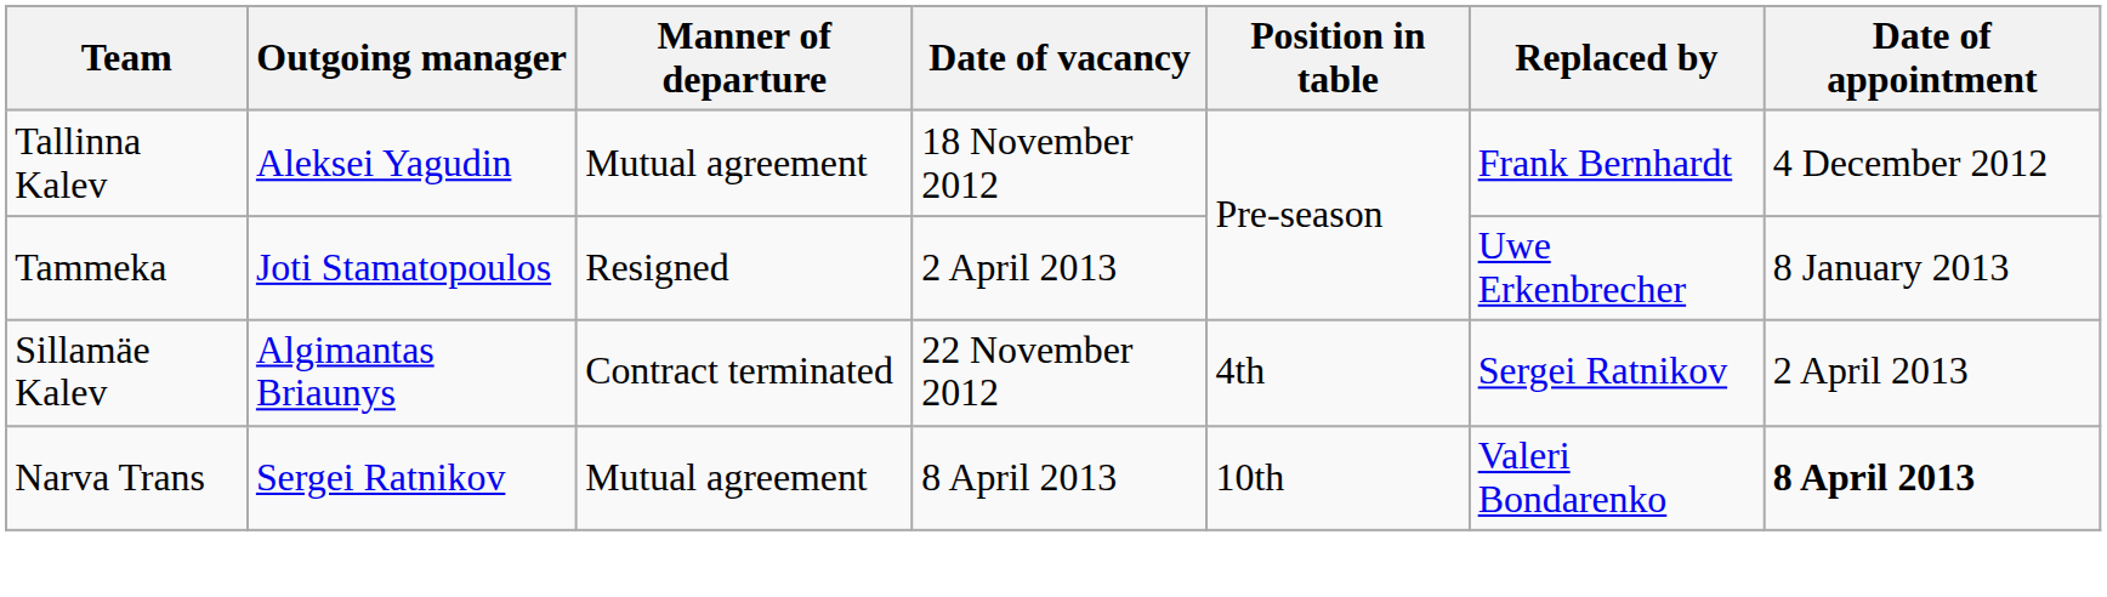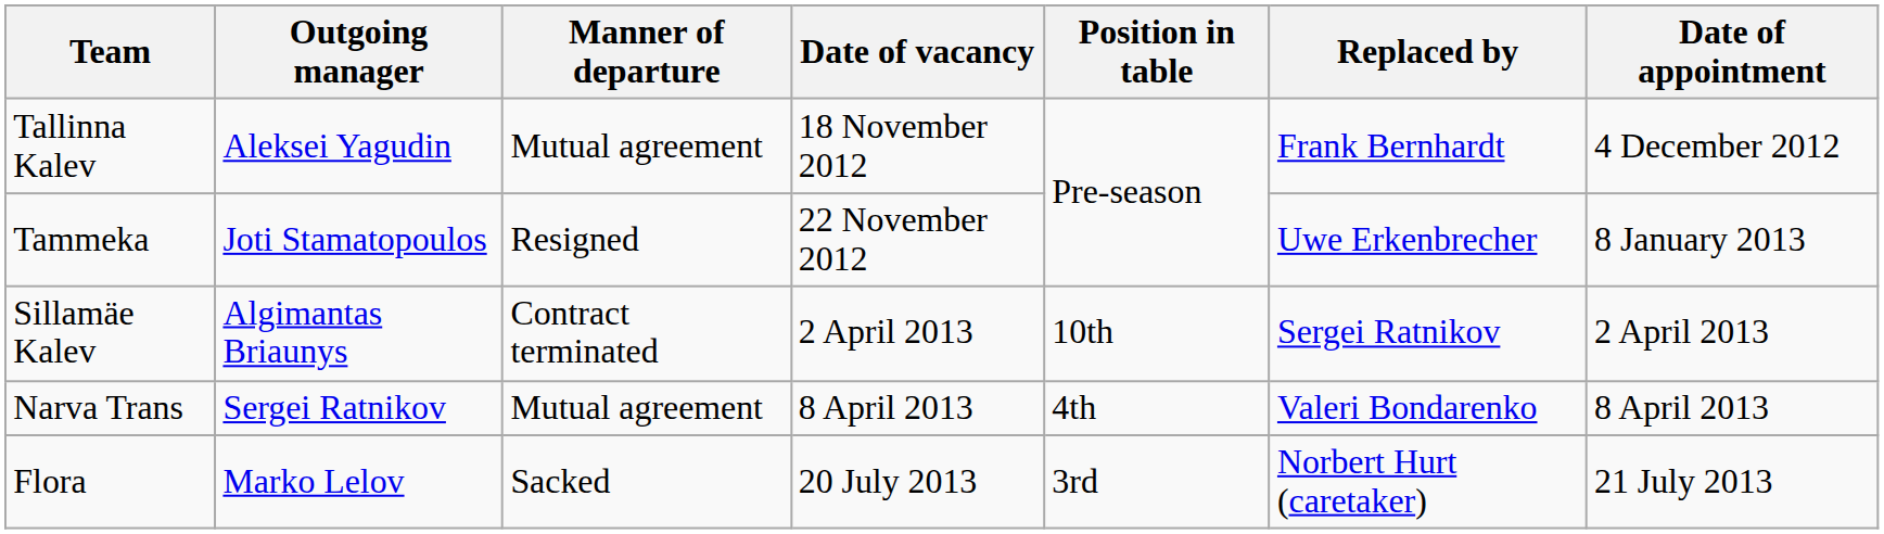 <table class="wikitable">
 <tr>
 <th>Team</th>
 <th>Outgoing manager</th>
 <th>Manner of departure</th>
 <th>Date of vacancy</th>
 <th>Position in table</th>
 <th>Replaced by</th>
 <th>Date of appointment</th>
 </tr>
 <tr>
 <td>Tallinna Kalev</td>
 <td> <a href='#'>Aleksei Yagudin</a></td>
 <td>Mutual agreement</td>
 <td>18 November 2012</td>
 <td rowspan=2>Pre-season</td>
 <td> <a href='#'>Frank Bernhardt</a></td>
 <td>4 December 2012</td>
 </tr>
 <tr>
 <td>Tammeka</td>
 <td> <a href='#'>Joti Stamatopoulos</a></td>
 <td>Resigned</td>
-<td>2 April 2013</td>
+<td>22 November 2012</td>
 <td> <a href='#'>Uwe Erkenbrecher</a></td>
 <td>8 January 2013</td>
 </tr>
 <tr>
 <td>Sillamäe Kalev</td>
 <td> <a href='#'>Algimantas Briaunys</a></td>
 <td>Contract terminated</td>
-<td>22 November 2012</td>
-<td>4th</td>
+<td>2 April 2013</td>
+<td>10th</td>
 <td> <a href='#'>Sergei Ratnikov</a></td>
 <td>2 April 2013</td>
 </tr>
 <tr>
 <td>Narva Trans</td>
 <td> <a href='#'>Sergei Ratnikov</a></td>
 <td>Mutual agreement</td>
 <td>8 April 2013</td>
-<td>10th</td>
+<td>4th</td>
 <td> <a href='#'>Valeri Bondarenko</a></td>
-<td><strong>8 April 2013</strong></td>
+<td>8 April 2013</td>
+</tr>
+<tr>
+<td>Flora</td>
+<td> <a href='#'>Marko Lelov</a></td>
+<td>Sacked</td>
+<td>20 July 2013</td>
+<td>3rd</td>
+<td> <a href='#'>Norbert Hurt</a> (<a href='#'>caretaker</a>)</td>
+<td>21 July 2013</td>
 </tr>
 </table>
